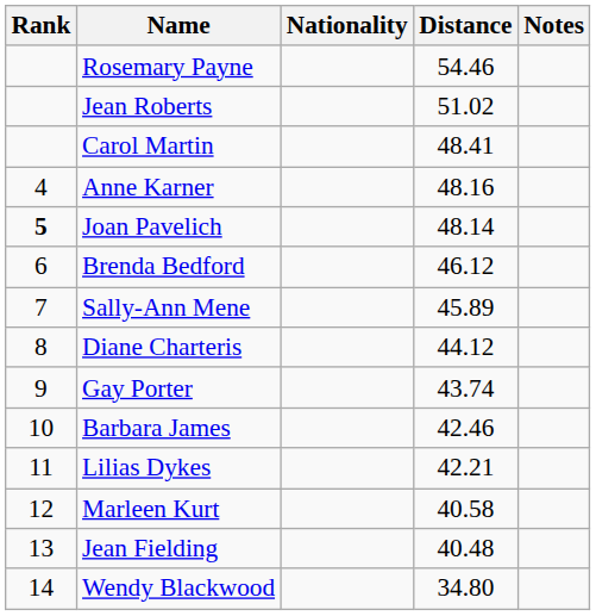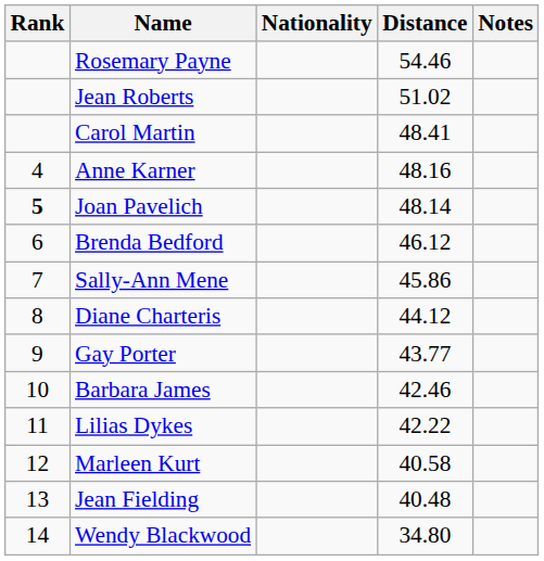 <table class="wikitable sortable" style=" text-align:center;">
 <tr>
 <th scope=col>Rank</th>
 <th scope=col>Name</th>
 <th scope=col>Nationality</th>
 <th scope=col>Distance</th>
 <th scope=col>Notes</th>
 </tr>
 <tr>
 <td></td>
 <td style="text-align:left;"><a href='#'>Rosemary Payne</a></td>
 <td style="text-align:left;"></td>
 <td>54.46</td>
 <td></td>
 </tr>
 <tr>
 <td></td>
 <td style="text-align:left;"><a href='#'>Jean Roberts</a></td>
 <td style="text-align:left;"></td>
 <td>51.02</td>
 <td></td>
 </tr>
 <tr>
 <td></td>
 <td style="text-align:left;"><a href='#'>Carol Martin</a></td>
 <td style="text-align:left;"></td>
 <td>48.41</td>
 <td></td>
 </tr>
 <tr>
 <td>4</td>
 <td style="text-align:left;"><a href='#'>Anne Karner</a></td>
 <td style="text-align:left;"></td>
 <td>48.16</td>
 <td></td>
 </tr>
 <tr>
 <td><strong>5</strong></td>
 <td style="text-align:left;"><a href='#'>Joan Pavelich</a></td>
 <td style="text-align:left;"></td>
 <td>48.14</td>
 <td></td>
 </tr>
 <tr>
 <td>6</td>
 <td style="text-align:left;"><a href='#'>Brenda Bedford</a></td>
 <td style="text-align:left;"></td>
 <td>46.12</td>
 <td></td>
 </tr>
 <tr>
 <td>7</td>
 <td style="text-align:left;"><a href='#'>Sally-Ann Mene</a></td>
 <td style="text-align:left;"></td>
-<td>45.89</td>
+<td>45.86</td>
 <td></td>
 </tr>
 <tr>
 <td>8</td>
 <td style="text-align:left;"><a href='#'>Diane Charteris</a></td>
 <td style="text-align:left;"></td>
 <td>44.12</td>
 <td></td>
 </tr>
 <tr>
 <td>9</td>
 <td style="text-align:left;"><a href='#'>Gay Porter</a></td>
 <td style="text-align:left;"></td>
-<td>43.74</td>
+<td>43.77</td>
 <td></td>
 </tr>
 <tr>
 <td>10</td>
 <td style="text-align:left;"><a href='#'>Barbara James</a></td>
 <td style="text-align:left;"></td>
 <td>42.46</td>
 <td></td>
 </tr>
 <tr>
 <td>11</td>
 <td style="text-align:left;"><a href='#'>Lilias Dykes</a></td>
 <td style="text-align:left;"></td>
-<td>42.21</td>
+<td>42.22</td>
 <td></td>
 </tr>
 <tr>
 <td>12</td>
 <td style="text-align:left;"><a href='#'>Marleen Kurt</a></td>
 <td style="text-align:left;"></td>
 <td>40.58</td>
 <td></td>
 </tr>
 <tr>
 <td>13</td>
 <td style="text-align:left;"><a href='#'>Jean Fielding</a></td>
 <td style="text-align:left;"></td>
 <td>40.48</td>
 <td></td>
 </tr>
 <tr>
 <td>14</td>
 <td style="text-align:left;"><a href='#'>Wendy Blackwood</a></td>
 <td style="text-align:left;"></td>
 <td>34.80</td>
 <td></td>
 </tr>
 </table>
